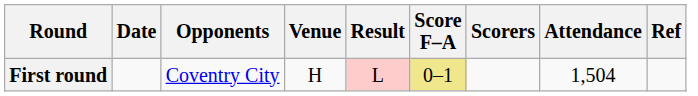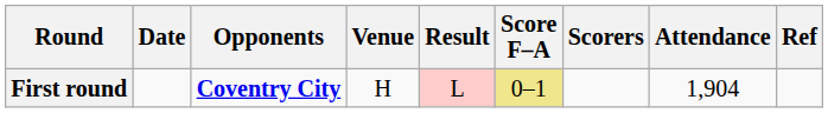 <table class="wikitable plainrowheaders" style="text-align:center">
 <tr>
 <th scope="col">Round</th>
 <th scope="col">Date</th>
 <th scope="col">Opponents</th>
 <th scope="col">Venue</th>
 <th scope="col">Result</th>
 <th scope="col">Score<br>F–A</th>
 <th scope="col" class="unsortable">Scorers</th>
 <th scope="col">Attendance</th>
 <th scope="col" class="unsortable">Ref</th>
 </tr>
 <tr>
 <th scope="row">First round</th>
 <td align="left"></td>
-<td align="left"><a href='#'>Coventry City</a></td>
+<td align="left"><strong><a href='#'>Coventry City</a></strong></td>
 <td>H</td>
 <td style="background-color:#FFCCCC">L</td>
 <td style="background: khaki;">0–1</td>
 <td align="left"></td>
-<td>1,504</td>
+<td>1,904</td>
 <td></td>
 </tr>
 </table>
